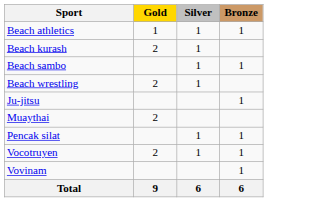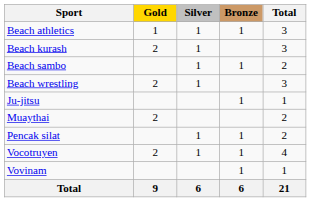 <table class="wikitable sortable" style="text-align:center;">
 <tr>
 <th width=180>Sport</th>
 <th scope="col" style="background:gold; width:55px;">Gold</th>
 <th scope="col" style="background:silver; width:55px;">Silver</th>
 <th scope="col" style="background:#cc9966; width:55px;">Bronze</th>
+<th width=55>Total</th>
 </tr>
 <tr>
 <td align=left><a href='#'>Beach athletics</a></td>
 <td>1</td>
 <td>1</td>
 <td>1</td>
+<td>3</td>
 </tr>
 <tr>
 <td align=left><a href='#'>Beach kurash</a></td>
 <td>2</td>
 <td>1</td>
 <td></td>
+<td>3</td>
 </tr>
 <tr>
 <td align=left><a href='#'>Beach sambo</a></td>
 <td></td>
 <td>1</td>
 <td>1</td>
+<td>2</td>
 </tr>
 <tr>
 <td align=left><a href='#'>Beach wrestling</a></td>
 <td>2</td>
 <td>1</td>
 <td></td>
+<td>3</td>
 </tr>
 <tr>
 <td align=left><a href='#'>Ju-jitsu</a></td>
 <td></td>
 <td></td>
+<td>1</td>
 <td>1</td>
 </tr>
 <tr>
 <td align=left><a href='#'>Muaythai</a></td>
 <td>2</td>
 <td></td>
 <td></td>
+<td>2</td>
 </tr>
 <tr>
 <td align=left><a href='#'>Pencak silat</a></td>
 <td></td>
 <td>1</td>
 <td>1</td>
+<td>2</td>
 </tr>
 <tr>
 <td align=left><a href='#'>Vocotruyen</a></td>
 <td>2</td>
 <td>1</td>
 <td>1</td>
+<td>4</td>
 </tr>
 <tr>
 <td align=left><a href='#'>Vovinam</a></td>
 <td></td>
 <td></td>
+<td>1</td>
 <td>1</td>
 </tr>
 <tr class="sortbottom">
 <th>Total</th>
 <th>9</th>
 <th>6</th>
 <th>6</th>
+<th>21</th>
 </tr>
 </table>
